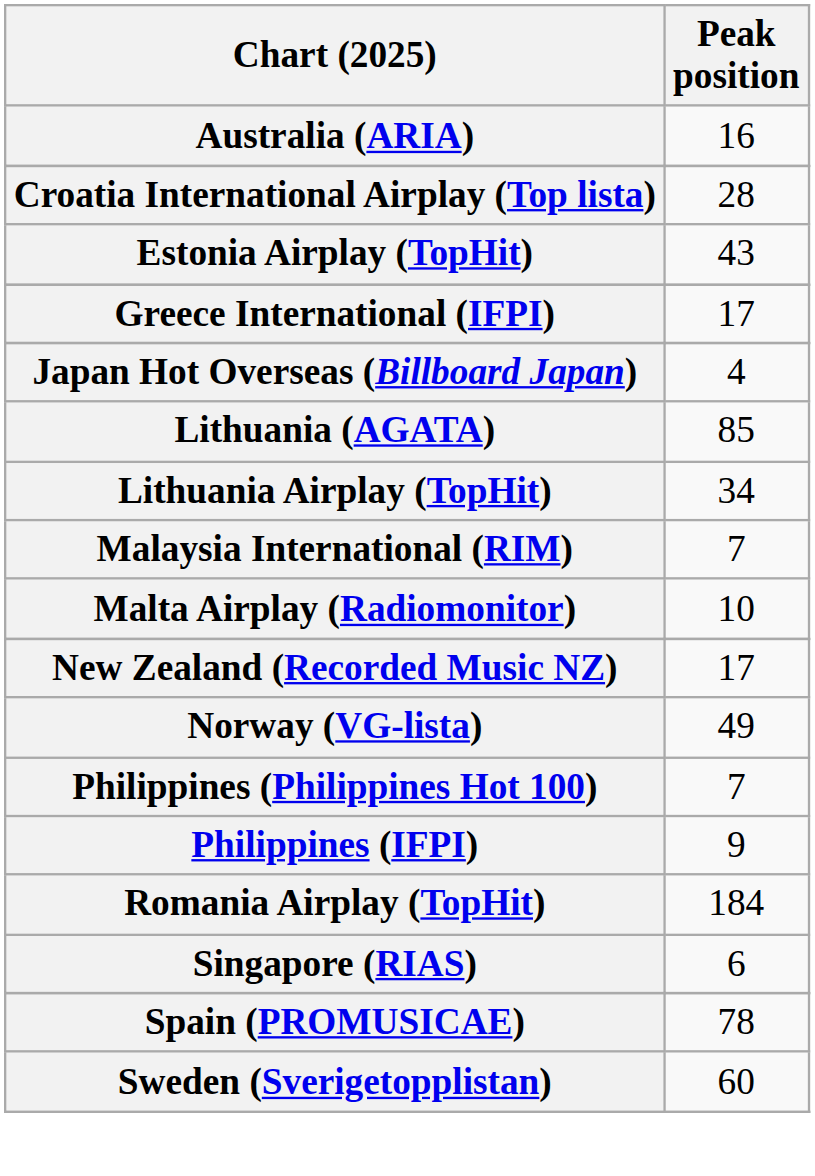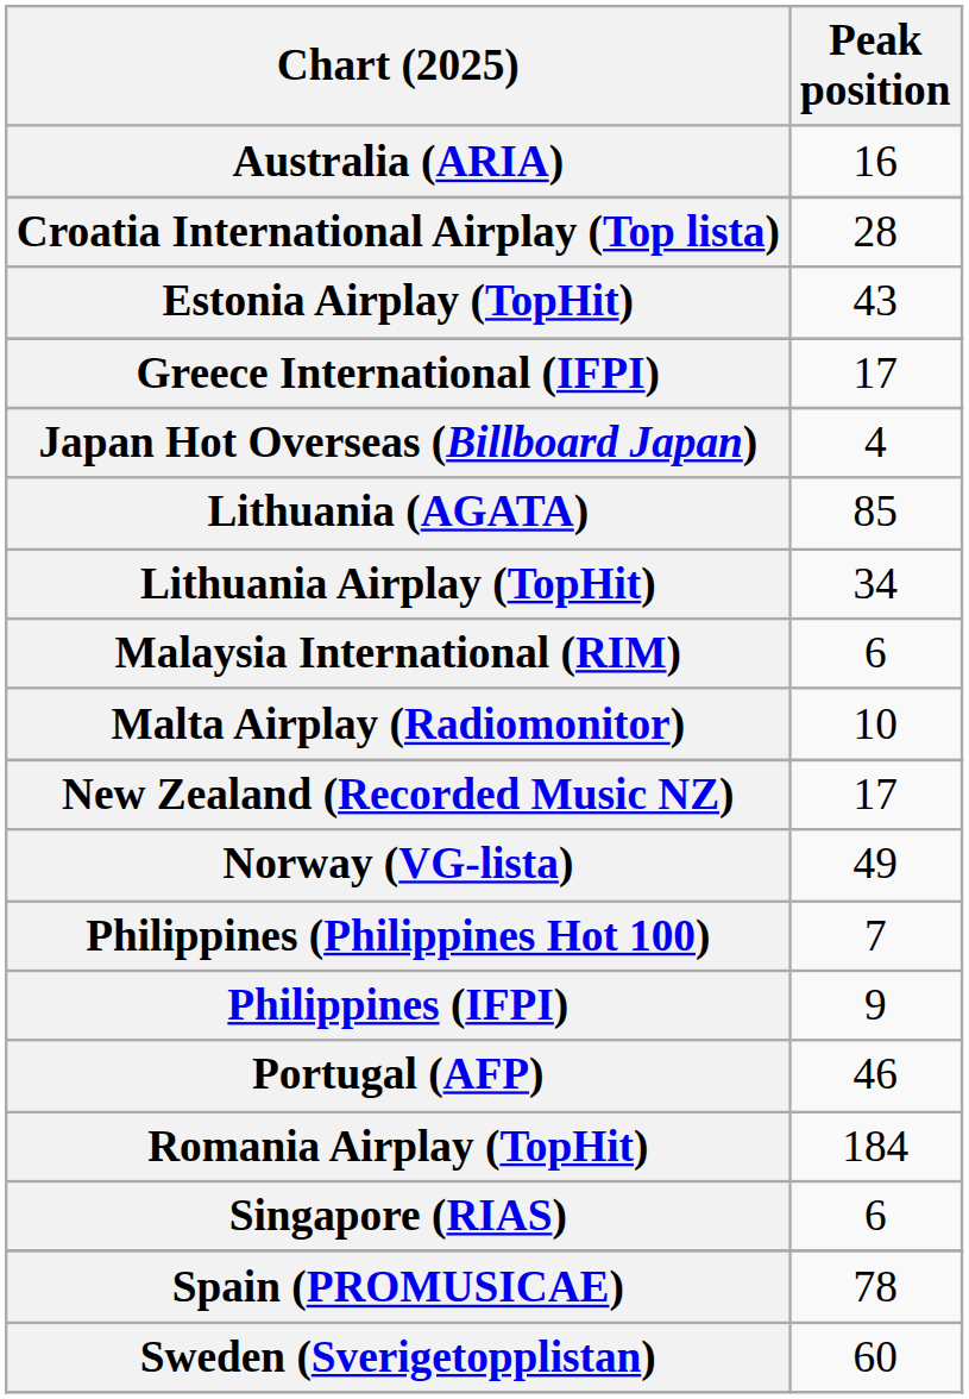 <table class="wikitable sortable plainrowheaders" style="text-align:center">
 <tr>
 <th scope="col">Chart (2025)</th>
 <th scope="col">Peak<br>position</th>
 </tr>
 <tr>
 <th scope="row">Australia (<a href='#'>ARIA</a>)</th>
 <td>16</td>
 </tr>
 <tr>
 </tr>
 <tr>
 </tr>
 <tr>
 </tr>
 <tr>
 <th scope="row">Croatia International Airplay (<a href='#'>Top lista</a>)</th>
 <td>28</td>
 </tr>
 <tr>
 <th scope="row">Estonia Airplay (<a href='#'>TopHit</a>)</th>
 <td>43</td>
 </tr>
 <tr>
 </tr>
 <tr>
 </tr>
 <tr>
 <th scope="row">Greece International (<a href='#'>IFPI</a>)</th>
 <td>17</td>
 </tr>
 <tr>
 </tr>
 <tr>
 <th scope="row">Japan Hot Overseas (<em><a href='#'>Billboard Japan</a></em>)</th>
 <td>4</td>
 </tr>
 <tr>
 <th scope="row">Lithuania (<a href='#'>AGATA</a>)</th>
 <td>85</td>
 </tr>
 <tr>
 <th scope="row">Lithuania Airplay (<a href='#'>TopHit</a>)</th>
 <td>34</td>
 </tr>
 <tr>
 <th scope="row">Malaysia International (<a href='#'>RIM</a>)</th>
-<td>7</td>
+<td>6</td>
 </tr>
 <tr>
 <th scope="row">Malta Airplay (<a href='#'>Radiomonitor</a>)</th>
 <td>10</td>
 </tr>
 <tr>
 </tr>
 <tr>
 <th scope="row">New Zealand (<a href='#'>Recorded Music NZ</a>)</th>
 <td>17</td>
 </tr>
 <tr>
 <th scope="row">Norway (<a href='#'>VG-lista</a>)</th>
 <td>49</td>
 </tr>
 <tr>
 <th scope="row">Philippines (<a href='#'>Philippines Hot 100</a>)</th>
 <td>7</td>
 </tr>
 <tr>
 <th scope="row"><a href='#'>Philippines</a> (<a href='#'>IFPI</a>)</th>
 <td>9</td>
+</tr>
+<tr>
+<th scope="row">Portugal (<a href='#'>AFP</a>)</th>
+<td>46</td>
 </tr>
 <tr>
 <th scope="row">Romania Airplay (<a href='#'>TopHit</a>)</th>
 <td>184</td>
 </tr>
 <tr>
 <th scope="row">Singapore (<a href='#'>RIAS</a>)</th>
 <td>6</td>
 </tr>
 <tr>
 </tr>
 <tr>
 <th scope="row">Spain (<a href='#'>PROMUSICAE</a>)</th>
 <td>78</td>
 </tr>
 <tr>
 <th scope="row">Sweden (<a href='#'>Sverigetopplistan</a>)</th>
 <td>60</td>
 </tr>
 <tr>
 </tr>
 <tr>
 </tr>
 <tr>
 </tr>
 <tr>
 </tr>
 <tr>
 </tr>
 </table>
